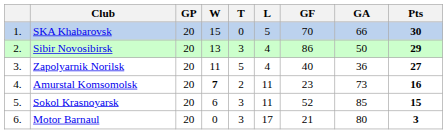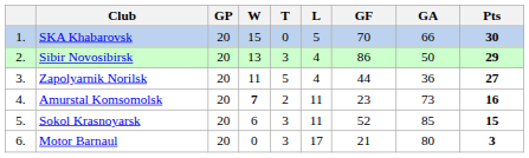 <table class="wikitable">
 <tr>
 <th width="30"></th>
 <th width="200">Club</th>
 <th width="30">GP</th>
 <th width="30">W</th>
 <th width="30">T</th>
 <th width="30">L</th>
 <th width="70">GF</th>
 <th width="70">GA</th>
 <th width="70">Pts</th>
 </tr>
 <tr bgcolor="#BCD2EE" align="center">
 <td>1.</td>
 <td align="left"><a href='#'>SKA Khabarovsk</a></td>
 <td>20</td>
 <td>15</td>
 <td>0</td>
 <td>5</td>
 <td>70</td>
 <td>66</td>
 <td><strong>30</strong></td>
 </tr>
 <tr bgcolor="#CCFFCC" align="center">
 <td>2.</td>
 <td align="left"><a href='#'>Sibir Novosibirsk</a></td>
 <td>20</td>
 <td>13</td>
 <td>3</td>
 <td>4</td>
 <td>86</td>
 <td>50</td>
 <td><strong>29</strong></td>
 </tr>
 <tr bgcolor="#FFFFFF" align="center">
 <td>3.</td>
 <td align="left"><a href='#'>Zapolyarnik Norilsk</a></td>
 <td>20</td>
 <td>11</td>
 <td>5</td>
 <td>4</td>
-<td>40</td>
+<td>44</td>
 <td>36</td>
 <td><strong>27</strong></td>
 </tr>
 <tr bgcolor="#FFFFFF" align="center">
 <td>4.</td>
 <td align="left"><a href='#'>Amurstal Komsomolsk</a></td>
 <td>20</td>
 <td><strong>7</strong></td>
 <td>2</td>
 <td>11</td>
 <td>23</td>
 <td>73</td>
 <td><strong>16</strong></td>
 </tr>
 <tr bgcolor="#FFFFFF" align="center">
 <td>5.</td>
 <td align="left"><a href='#'>Sokol Krasnoyarsk</a></td>
 <td>20</td>
 <td>6</td>
 <td>3</td>
 <td>11</td>
 <td>52</td>
 <td>85</td>
 <td><strong>15</strong></td>
 </tr>
 <tr bgcolor="#FFFFFF" align="center">
 <td>6.</td>
 <td align="left"><a href='#'>Motor Barnaul</a></td>
 <td>20</td>
 <td>0</td>
 <td>3</td>
 <td>17</td>
 <td>21</td>
 <td>80</td>
 <td><strong>3</strong></td>
 </tr>
 </table>
